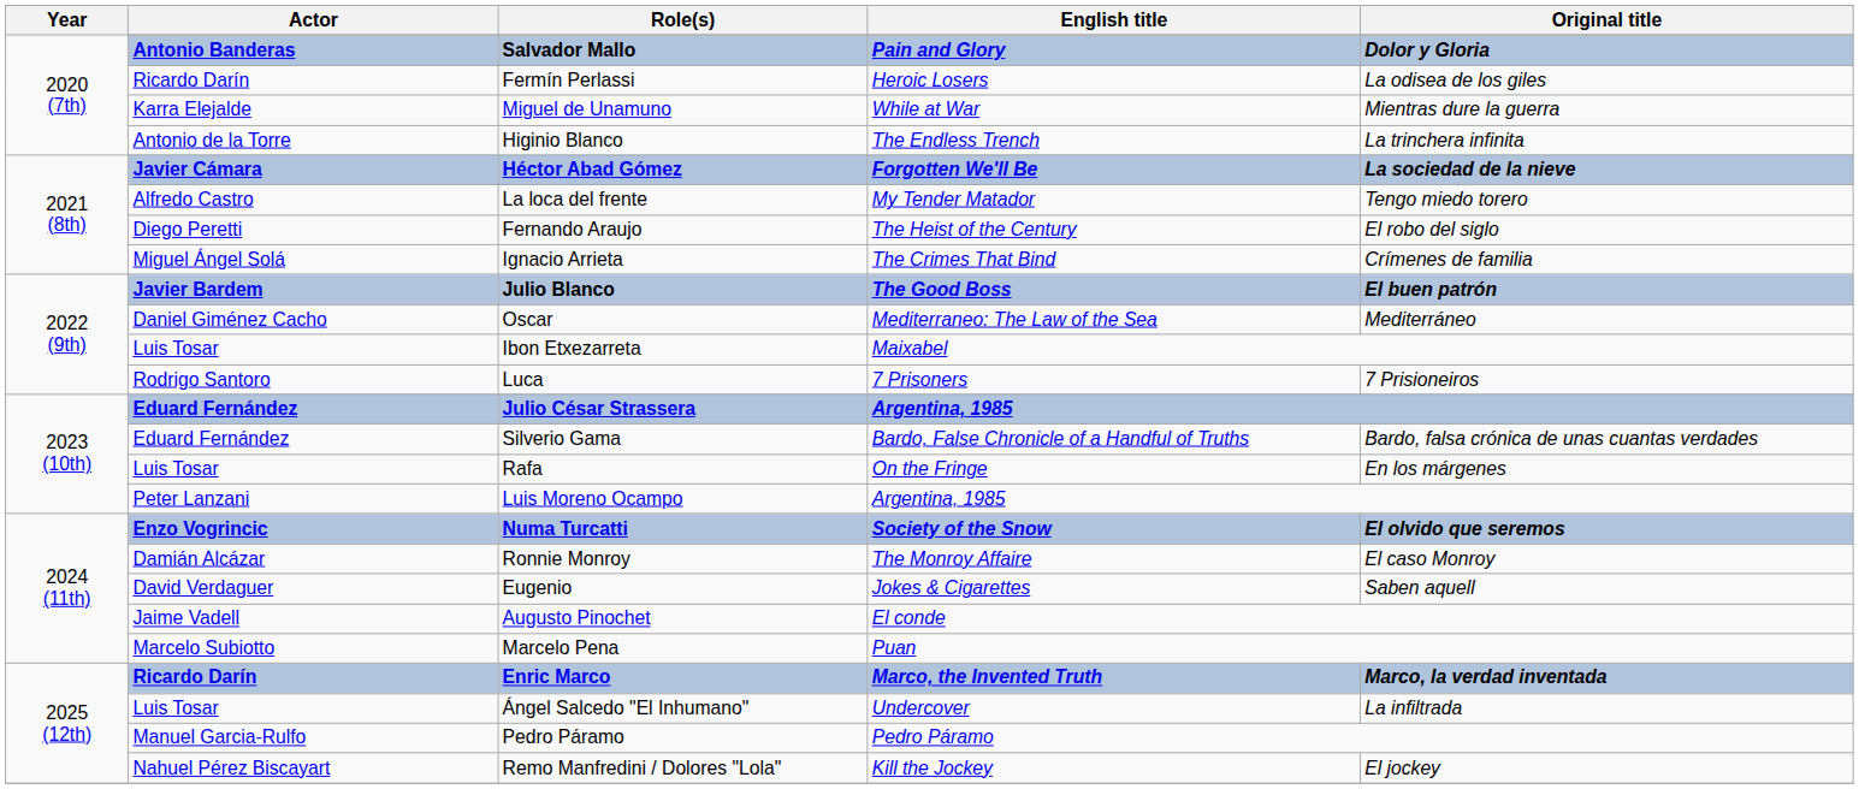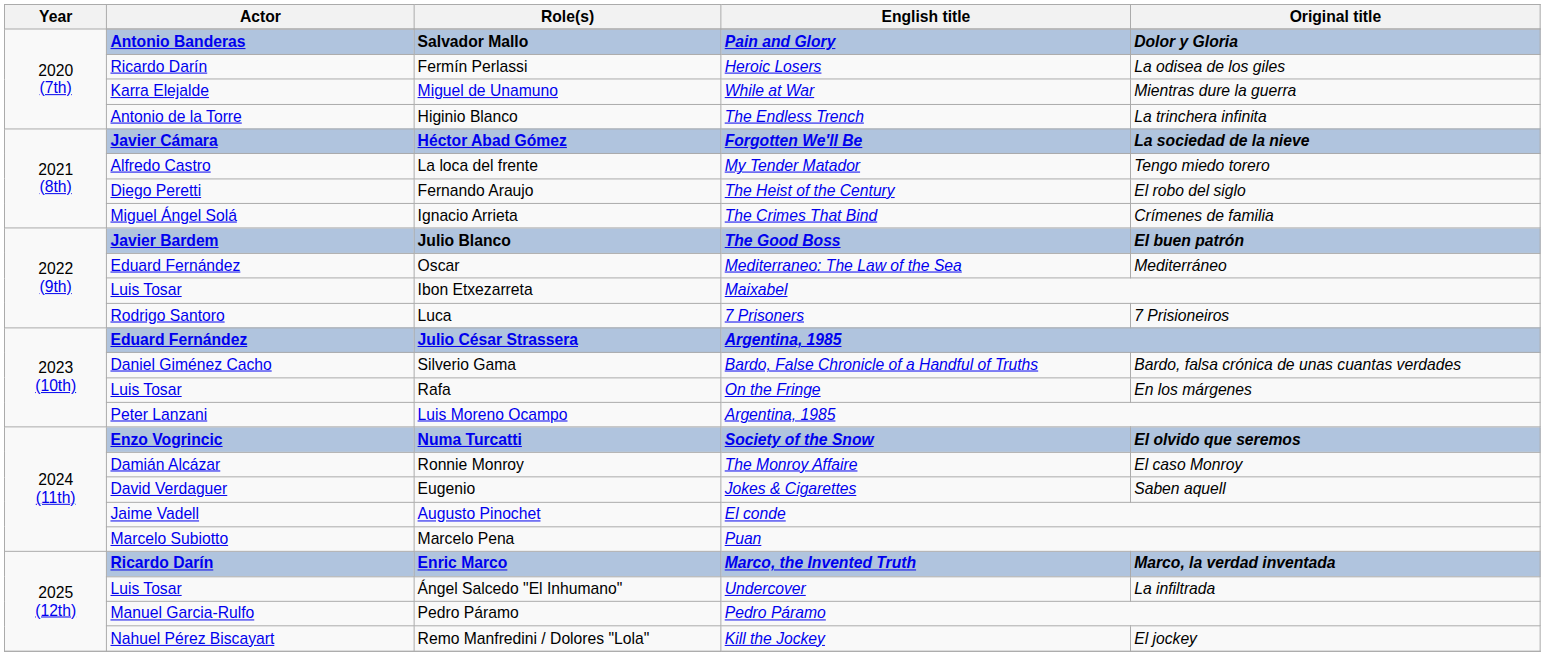 <table class="wikitable sortable" style="text-align:left;">
 <tr>
 <th scope="col" style="width:5%;">Year</th>
 <th scope="col" style="width:15%;">Actor</th>
 <th scope="col" style="width:15%;">Role(s)</th>
 <th scope="col" style="width:20%;">English title</th>
 <th scope="col" style="width:20%;">Original title</th>
 </tr>
 <tr>
 <td rowspan="5" style="text-align:center;">2020<br><a href='#'>(7th)</a><br></td>
 </tr>
 <tr>
 <td style="background:#B0C4DE;"> <strong><a href='#'>Antonio Banderas</a></strong></td>
 <td style="background:#B0C4DE;"><strong>Salvador Mallo</strong></td>
 <td style="background:#B0C4DE;"><strong><em><a href='#'>Pain and Glory</a></em></strong></td>
 <td style="background:#B0C4DE;"><strong><em>Dolor y Gloria</em></strong></td>
 </tr>
 <tr>
 <td> <a href='#'>Ricardo Darín</a></td>
 <td>Fermín Perlassi</td>
 <td><em><a href='#'>Heroic Losers</a></em></td>
 <td><em>La odisea de los giles</em></td>
 </tr>
 <tr>
 <td> <a href='#'>Karra Elejalde</a></td>
 <td><a href='#'>Miguel de Unamuno</a></td>
 <td><em><a href='#'>While at War</a></em></td>
 <td><em>Mientras dure la guerra</em></td>
 </tr>
 <tr>
 <td> <a href='#'>Antonio de la Torre</a></td>
 <td>Higinio Blanco</td>
 <td><em><a href='#'>The Endless Trench</a></em></td>
 <td><em>La trinchera infinita</em></td>
 </tr>
 <tr>
 <td rowspan="4" style="text-align:center;">2021<br><a href='#'>(8th)</a><br></td>
 <td style="background:#B0C4DE;"> <strong><a href='#'>Javier Cámara</a></strong></td>
 <td style="background:#B0C4DE;"><strong><a href='#'>Héctor Abad Gómez</a></strong></td>
 <td style="background:#B0C4DE;"><strong><em><a href='#'>Forgotten We'll Be</a></em></strong></td>
 <td style="background:#B0C4DE;"><strong><em>La sociedad de la nieve</em></strong></td>
 </tr>
 <tr>
 <td> <a href='#'>Alfredo Castro</a></td>
 <td>La loca del frente</td>
 <td><em><a href='#'>My Tender Matador</a></em></td>
 <td><em>Tengo miedo torero</em></td>
 </tr>
 <tr>
 <td> <a href='#'>Diego Peretti</a></td>
 <td>Fernando Araujo</td>
 <td><em><a href='#'>The Heist of the Century</a></em></td>
 <td><em>El robo del siglo</em></td>
 </tr>
 <tr>
 <td> <a href='#'>Miguel Ángel Solá</a></td>
 <td>Ignacio Arrieta</td>
 <td><em><a href='#'>The Crimes That Bind</a></em></td>
 <td><em>Crímenes de familia</em></td>
 </tr>
 <tr>
 <td rowspan="4" style="text-align:center;">2022<br><a href='#'>(9th)</a><br></td>
 <td style="background:#B0C4DE;"><strong> <a href='#'>Javier Bardem</a></strong></td>
 <td style="background:#B0C4DE;"><strong>Julio Blanco</strong></td>
 <td style="background:#B0C4DE;"><strong><em><a href='#'>The Good Boss</a></em></strong></td>
 <td style="background:#B0C4DE;"><strong><em>El buen patrón</em></strong></td>
 </tr>
 <tr>
-<td> <a href='#'>Daniel Giménez Cacho</a></td>
+<td> <a href='#'>Eduard Fernández</a></td>
 <td>Oscar</td>
 <td><em><a href='#'>Mediterraneo: The Law of the Sea</a></em></td>
 <td><em>Mediterráneo</em></td>
 </tr>
 <tr>
 <td> <a href='#'>Luis Tosar</a></td>
 <td>Ibon Etxezarreta</td>
 <td colspan="2"><em><a href='#'>Maixabel</a></em></td>
 </tr>
 <tr>
 <td> <a href='#'>Rodrigo Santoro</a></td>
 <td>Luca</td>
 <td><em><a href='#'>7 Prisoners</a></em></td>
 <td><em>7 Prisioneiros</em></td>
 </tr>
 <tr>
 <td rowspan="4" style="text-align:center;">2023<br><a href='#'>(10th)</a><br></td>
 <td style="background:#B0C4DE;"> <strong><a href='#'>Eduard Fernández</a></strong></td>
 <td style="background:#B0C4DE;"><strong><a href='#'>Julio César Strassera</a></strong></td>
 <td colspan="2" style="background:#B0C4DE;"><strong><em><a href='#'>Argentina, 1985</a></em></strong></td>
 </tr>
 <tr>
-<td> <a href='#'>Eduard Fernández</a></td>
+<td> <a href='#'>Daniel Giménez Cacho</a></td>
 <td>Silverio Gama</td>
 <td><em><a href='#'>Bardo, False Chronicle of a Handful of Truths</a></em></td>
 <td><em>Bardo, falsa crónica de unas cuantas verdades</em></td>
 </tr>
 <tr>
 <td> <a href='#'>Luis Tosar</a></td>
 <td>Rafa</td>
 <td><em><a href='#'>On the Fringe</a></em></td>
 <td><em>En los márgenes</em></td>
 </tr>
 <tr>
 <td> <a href='#'>Peter Lanzani</a></td>
 <td><a href='#'>Luis Moreno Ocampo</a></td>
 <td colspan="2"><em><a href='#'>Argentina, 1985</a></em></td>
 </tr>
 <tr>
 <td rowspan="5" style="text-align:center;">2024<br><a href='#'>(11th)</a><br></td>
 <td style="background:#B0C4DE;"> <strong><a href='#'>Enzo Vogrincic</a></strong></td>
 <td style="background:#B0C4DE;"><strong><a href='#'>Numa Turcatti</a></strong></td>
 <td style="background:#B0C4DE;"><strong><em><a href='#'>Society of the Snow</a></em></strong></td>
 <td style="background:#B0C4DE;"><strong><em>El olvido que seremos</em></strong></td>
 </tr>
 <tr>
 <td> <a href='#'>Damián Alcázar</a></td>
 <td>Ronnie Monroy</td>
 <td><em><a href='#'>The Monroy Affaire</a></em></td>
 <td><em>El caso Monroy</em></td>
 </tr>
 <tr>
 <td> <a href='#'>David Verdaguer</a></td>
 <td>Eugenio</td>
 <td><em><a href='#'>Jokes & Cigarettes</a></em></td>
 <td><em>Saben aquell</em></td>
 </tr>
 <tr>
 <td> <a href='#'>Jaime Vadell</a></td>
 <td><a href='#'>Augusto Pinochet</a></td>
 <td colspan="2"><em><a href='#'>El conde</a></em></td>
 </tr>
 <tr>
 <td> <a href='#'>Marcelo Subiotto</a></td>
 <td>Marcelo Pena</td>
 <td colspan="2"><em><a href='#'>Puan</a></em></td>
 </tr>
 <tr>
 <td rowspan="4" style="text-align:center;">2025<br><a href='#'>(12th)</a><br></td>
 <td style="background:#B0C4DE;"> <strong><a href='#'>Ricardo Darín</a></strong></td>
 <td style="background:#B0C4DE;"><strong><a href='#'>Enric Marco</a></strong></td>
 <td style="background:#B0C4DE;"><strong><em><a href='#'>Marco, the Invented Truth</a></em></strong></td>
 <td style="background:#B0C4DE;"><strong><em>Marco, la verdad inventada</em></strong></td>
 </tr>
 <tr>
 <td> <a href='#'>Luis Tosar</a></td>
 <td>Ángel Salcedo "El Inhumano"</td>
 <td><em><a href='#'>Undercover</a></em></td>
 <td><em>La infiltrada</em></td>
 </tr>
 <tr>
 <td> <a href='#'>Manuel Garcia-Rulfo</a></td>
 <td>Pedro Páramo</td>
 <td colspan="2"><em><a href='#'>Pedro Páramo</a></em></td>
 </tr>
 <tr>
 <td> <a href='#'>Nahuel Pérez Biscayart</a></td>
 <td>Remo Manfredini / Dolores "Lola"</td>
 <td><em><a href='#'>Kill the Jockey</a></em></td>
 <td><em>El jockey</em></td>
 </tr>
 <tr>
 </tr>
 </table>
